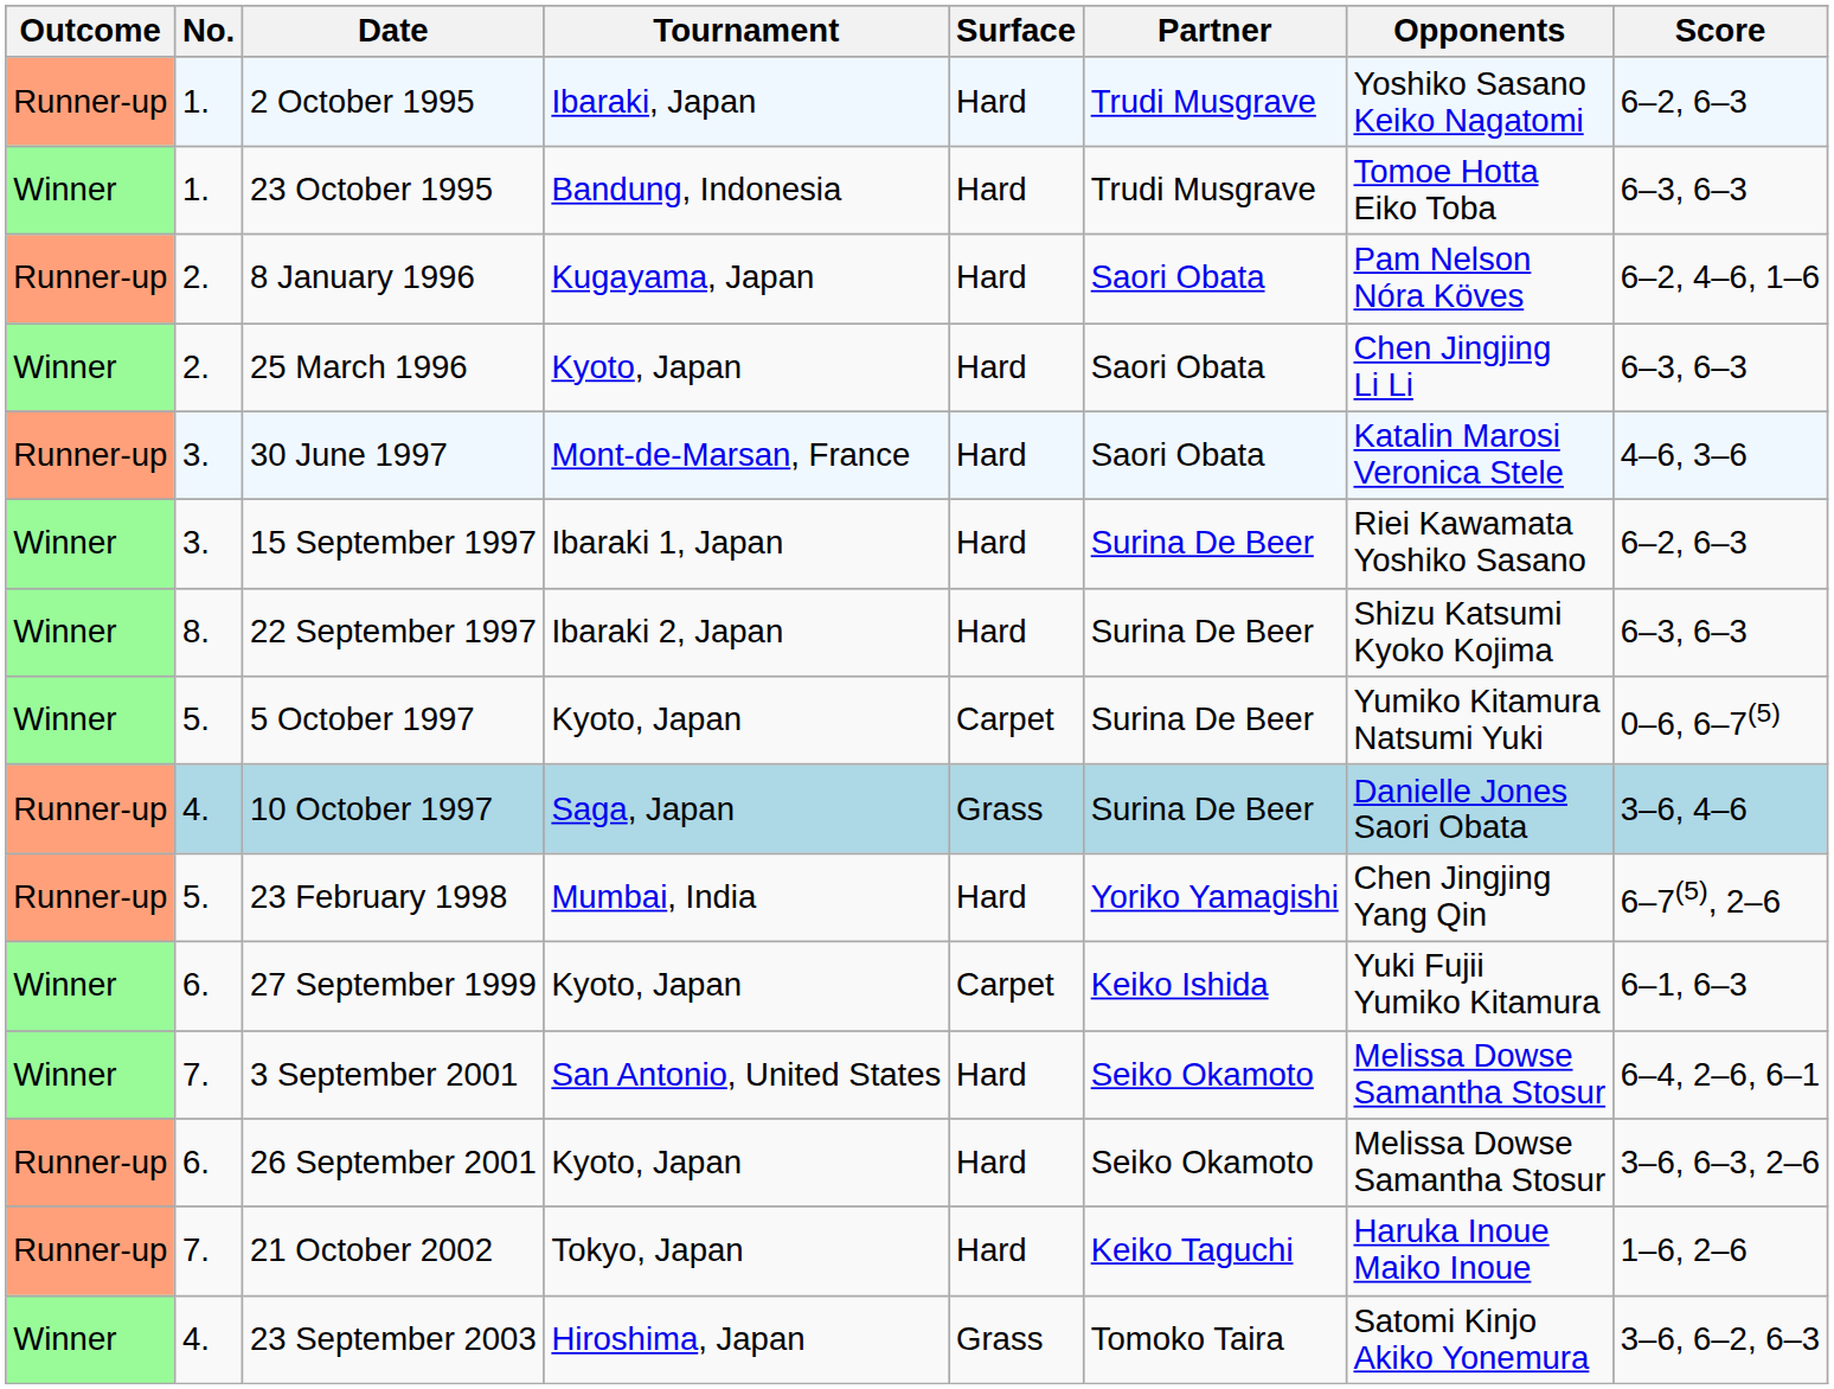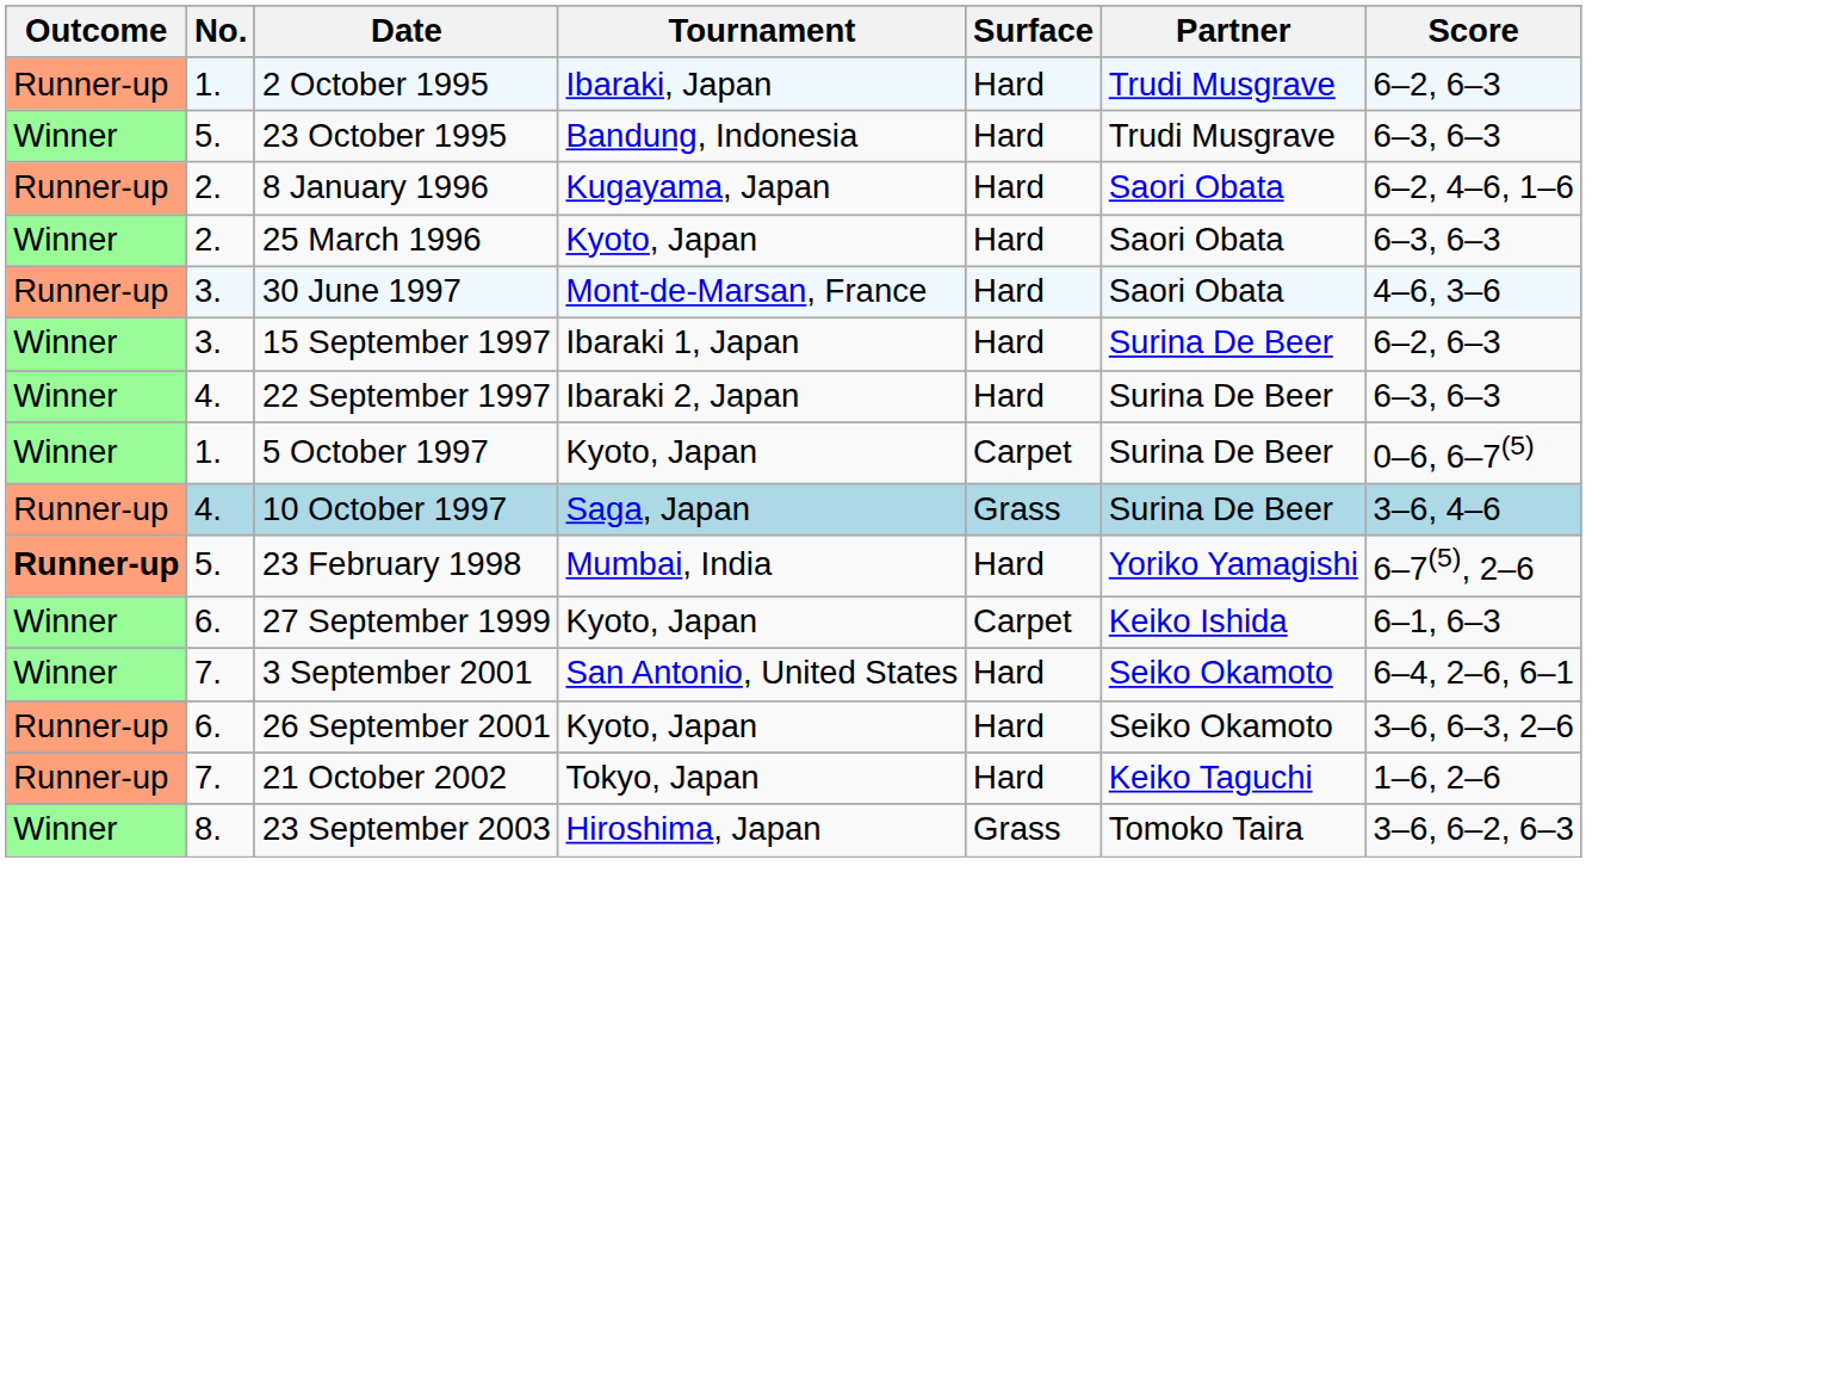 <table class="sortable wikitable">
 <tr>
 <th>Outcome</th>
 <th>No.</th>
 <th>Date</th>
 <th>Tournament</th>
 <th>Surface</th>
 <th>Partner</th>
-<th>Opponents</th>
 <th class="unsortable">Score</th>
 </tr>
 <tr style="background:#f0f8ff;">
 <td style="background:#ffa07a;">Runner-up</td>
 <td>1.</td>
 <td>2 October 1995</td>
 <td><a href='#'>Ibaraki</a>, Japan</td>
 <td>Hard</td>
 <td> <a href='#'>Trudi Musgrave</a></td>
-<td> Yoshiko Sasano <br>  <a href='#'>Keiko Nagatomi</a></td>
 <td>6–2, 6–3</td>
 </tr>
 <tr>
 <td bgcolor="98FB98">Winner</td>
-<td>1.</td>
+<td>5.</td>
 <td>23 October 1995</td>
 <td><a href='#'>Bandung</a>, Indonesia</td>
 <td>Hard</td>
 <td> Trudi Musgrave</td>
-<td> <a href='#'>Tomoe Hotta</a> <br>  Eiko Toba</td>
 <td>6–3, 6–3</td>
 </tr>
 <tr>
 <td style="background:#ffa07a;">Runner-up</td>
 <td>2.</td>
 <td>8 January 1996</td>
 <td><a href='#'>Kugayama</a>, Japan</td>
 <td>Hard</td>
 <td> <a href='#'>Saori Obata</a></td>
-<td> <a href='#'>Pam Nelson</a> <br>  <a href='#'>Nóra Köves</a></td>
 <td>6–2, 4–6, 1–6</td>
 </tr>
 <tr>
 <td bgcolor="98FB98">Winner</td>
 <td>2.</td>
 <td>25 March 1996</td>
 <td><a href='#'>Kyoto</a>, Japan</td>
 <td>Hard</td>
 <td> Saori Obata</td>
-<td> <a href='#'>Chen Jingjing</a> <br>  <a href='#'>Li Li</a></td>
 <td>6–3, 6–3</td>
 </tr>
 <tr style="background:#f0f8ff;">
 <td style="background:#ffa07a;">Runner-up</td>
 <td>3.</td>
 <td>30 June 1997</td>
 <td><a href='#'>Mont-de-Marsan</a>, France</td>
 <td>Hard</td>
 <td> Saori Obata</td>
-<td> <a href='#'>Katalin Marosi</a> <br>  <a href='#'>Veronica Stele</a></td>
 <td>4–6, 3–6</td>
 </tr>
 <tr>
 <td bgcolor=98FB98>Winner</td>
 <td>3.</td>
 <td>15 September 1997</td>
 <td>Ibaraki 1, Japan</td>
 <td>Hard</td>
 <td> <a href='#'>Surina De Beer</a></td>
-<td> Riei Kawamata <br>  Yoshiko Sasano</td>
 <td>6–2, 6–3</td>
 </tr>
 <tr>
 <td bgcolor=98FB98>Winner</td>
-<td>8.</td>
+<td>4.</td>
 <td>22 September 1997</td>
 <td>Ibaraki 2, Japan</td>
 <td>Hard</td>
 <td> Surina De Beer</td>
-<td> Shizu Katsumi <br>  Kyoko Kojima</td>
 <td>6–3, 6–3</td>
 </tr>
 <tr>
 <td bgcolor=98FB98>Winner</td>
-<td>5.</td>
+<td>1.</td>
 <td>5 October 1997</td>
 <td>Kyoto, Japan</td>
 <td>Carpet</td>
 <td> Surina De Beer</td>
-<td> Yumiko Kitamura <br>  Natsumi Yuki</td>
 <td>0–6, 6–7<sup>(5)</sup></td>
 </tr>
 <tr style="background:lightblue;">
 <td style="background:#ffa07a;">Runner-up</td>
 <td>4.</td>
 <td>10 October 1997</td>
 <td><a href='#'>Saga</a>, Japan</td>
 <td>Grass</td>
 <td> Surina De Beer</td>
-<td> <a href='#'>Danielle Jones</a> <br>  Saori Obata</td>
 <td>3–6, 4–6</td>
 </tr>
 <tr>
-<td bgcolor=FFA07A>Runner-up</td>
+<td bgcolor=FFA07A><strong>Runner-up</strong></td>
 <td>5.</td>
 <td>23 February 1998</td>
 <td><a href='#'>Mumbai</a>, India</td>
 <td>Hard</td>
 <td> <a href='#'>Yoriko Yamagishi</a></td>
-<td> Chen Jingjing <br>  Yang Qin</td>
 <td>6–7<sup>(5)</sup>, 2–6</td>
 </tr>
 <tr>
 <td style="background:#98FB98;">Winner</td>
 <td>6.</td>
 <td>27 September 1999</td>
 <td>Kyoto, Japan</td>
 <td>Carpet</td>
 <td> <a href='#'>Keiko Ishida</a></td>
-<td> Yuki Fujii <br>  Yumiko Kitamura</td>
 <td>6–1, 6–3</td>
 </tr>
 <tr>
 <td bgcolor=98FB98>Winner</td>
 <td>7.</td>
 <td>3 September 2001</td>
 <td><a href='#'>San Antonio</a>, United States</td>
 <td>Hard</td>
 <td> <a href='#'>Seiko Okamoto</a></td>
-<td> <a href='#'>Melissa Dowse</a> <br>  <a href='#'>Samantha Stosur</a></td>
 <td>6–4, 2–6, 6–1</td>
 </tr>
 <tr>
 <td bgcolor=FFA07A>Runner-up</td>
 <td>6.</td>
 <td>26 September 2001</td>
 <td>Kyoto, Japan</td>
 <td>Hard</td>
 <td> Seiko Okamoto</td>
-<td> Melissa Dowse <br>  Samantha Stosur</td>
 <td>3–6, 6–3, 2–6</td>
 </tr>
 <tr>
 <td bgcolor=FFA07A>Runner-up</td>
 <td>7.</td>
 <td>21 October 2002</td>
 <td>Tokyo, Japan</td>
 <td>Hard</td>
 <td> <a href='#'>Keiko Taguchi</a></td>
-<td> <a href='#'>Haruka Inoue</a> <br>  <a href='#'>Maiko Inoue</a></td>
 <td>1–6, 2–6</td>
 </tr>
 <tr>
 <td bgcolor="98FB98">Winner</td>
-<td>4.</td>
+<td>8.</td>
 <td>23 September 2003</td>
 <td><a href='#'>Hiroshima</a>, Japan</td>
 <td>Grass</td>
 <td> Tomoko Taira</td>
-<td> Satomi Kinjo <br>  <a href='#'>Akiko Yonemura</a></td>
 <td>3–6, 6–2, 6–3</td>
 </tr>
 </table>
